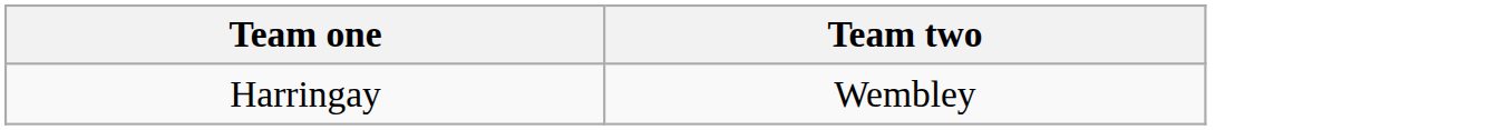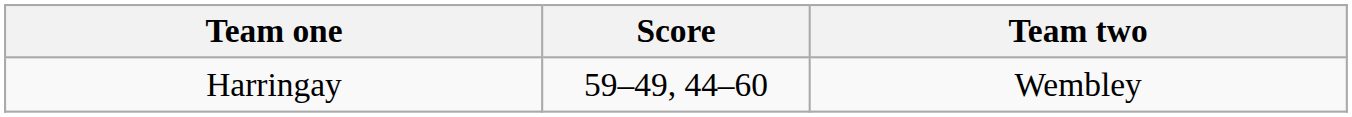 <table class="wikitable" style="text-align: center">
 <tr>
 <th width=250>Team one</th>
+<th width=120>Score</th>
 <th width=250>Team two</th>
 </tr>
 <tr>
 <td>Harringay</td>
+<td>59–49, 44–60</td>
 <td>Wembley</td>
 </tr>
 </table>
